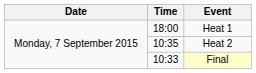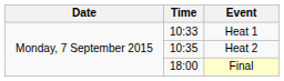 <table class = "wikitable" style="text-align:center;">
 <tr>
 <th width=220>Date</th>
 <th width=50>Time</th>
 <th width=100>Event</th>
 </tr>
 <tr>
 <td rowspan=3>Monday, 7 September 2015</td>
-<td>18:00</td>
+<td>10:33</td>
 <td>Heat 1</td>
 </tr>
 <tr>
 <td>10:35</td>
 <td>Heat 2</td>
 </tr>
 <tr>
-<td>10:33</td>
+<td>18:00</td>
 <td bgcolor=ffffcc>Final</td>
 </tr>
 </table>
